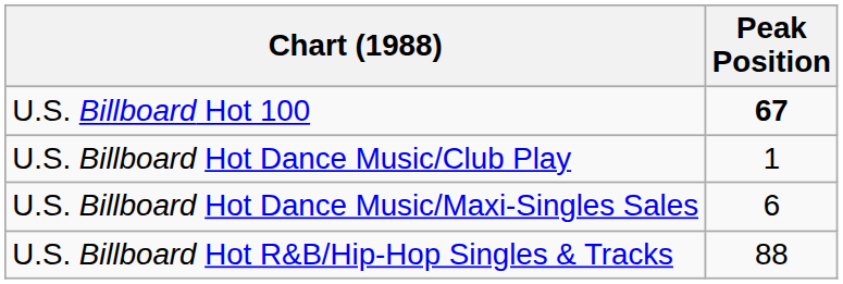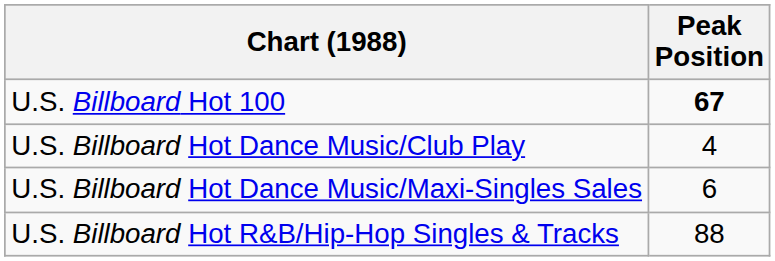 <table class="wikitable">
 <tr>
 <th>Chart (1988)</th>
 <th>Peak<br>Position</th>
 </tr>
 <tr>
 <td>U.S. <a href='#'><em>Billboard</em> Hot 100</a></td>
 <td style="text-align:center;"><strong>67</strong></td>
 </tr>
 <tr>
 <td>U.S. <em>Billboard</em> <a href='#'>Hot Dance Music/Club Play</a></td>
-<td style="text-align:center;">1</td>
+<td style="text-align:center;">4</td>
 </tr>
 <tr>
 <td>U.S. <em>Billboard</em> <a href='#'>Hot Dance Music/Maxi-Singles Sales</a></td>
 <td style="text-align:center;">6</td>
 </tr>
 <tr>
 <td>U.S. <em>Billboard</em> <a href='#'>Hot R&B/Hip-Hop Singles & Tracks</a></td>
 <td style="text-align:center;">88</td>
 </tr>
 </table>
